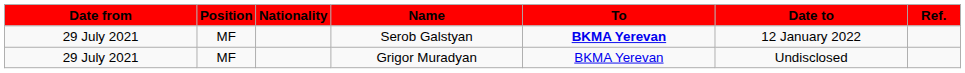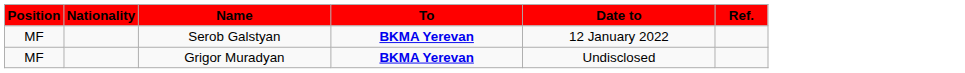 <table class="wikitable"  style="text-align:center; font-size:90%; ">
 <tr>
-<th style="background:#FF0000; color:#000000; width:200px;">Date from</th>
 <th style="background:#FF0000; color:#000000; width:50px;">Position</th>
 <th style="background:#FF0000; color:#000000; width:50px;">Nationality</th>
 <th style="background:#FF0000; color:#000000; width:200px;">Name</th>
 <th style="background:#FF0000; color:#000000; width:200px;">To</th>
 <th style="background:#FF0000; color:#000000; width:200px;">Date to</th>
 <th style="background:#FF0000; color:#000000; width:50px;">Ref.</th>
 </tr>
 <tr>
-<td>29 July 2021</td>
 <td>MF</td>
 <td></td>
 <td>Serob Galstyan</td>
 <td><strong><a href='#'>BKMA Yerevan</a></strong></td>
 <td>12 January 2022</td>
 <td></td>
 </tr>
 <tr>
-<td>29 July 2021</td>
 <td>MF</td>
 <td></td>
 <td>Grigor Muradyan</td>
-<td><a href='#'>BKMA Yerevan</a></td>
+<td><strong><a href='#'>BKMA Yerevan</a></strong></td>
 <td>Undisclosed</td>
 <td></td>
 </tr>
 </table>
